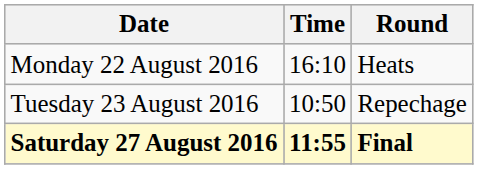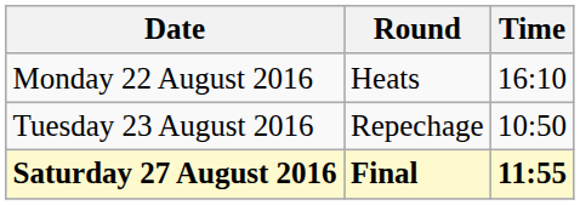 <table class="wikitable">
 <tr>
 <th>Date</th>
+<th>Round</th>
 <th>Time</th>
-<th>Round</th>
 </tr>
 <tr>
 <td>Monday 22 August 2016</td>
+<td>Heats</td>
 <td>16:10</td>
-<td>Heats</td>
 </tr>
 <tr>
 <td>Tuesday 23 August 2016</td>
+<td>Repechage</td>
 <td>10:50</td>
-<td>Repechage</td>
 </tr>
 <tr>
 <td style=background:lemonchiffon><strong>Saturday 27 August 2016</strong></td>
+<td style=background:lemonchiffon><strong>Final</strong></td>
 <td style=background:lemonchiffon><strong>11:55</strong></td>
-<td style=background:lemonchiffon><strong>Final</strong></td>
 </tr>
 </table>
